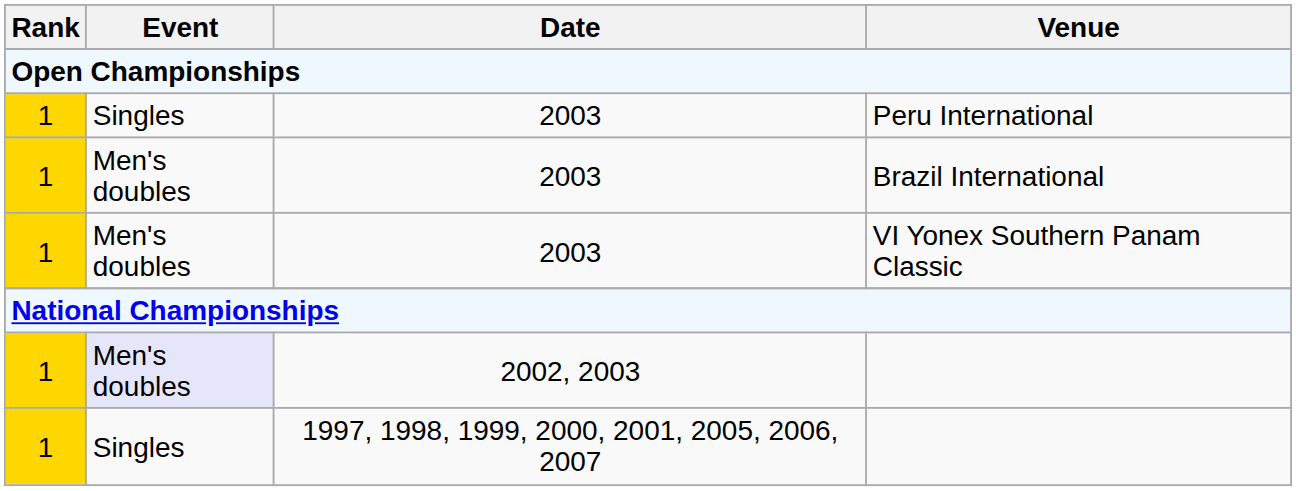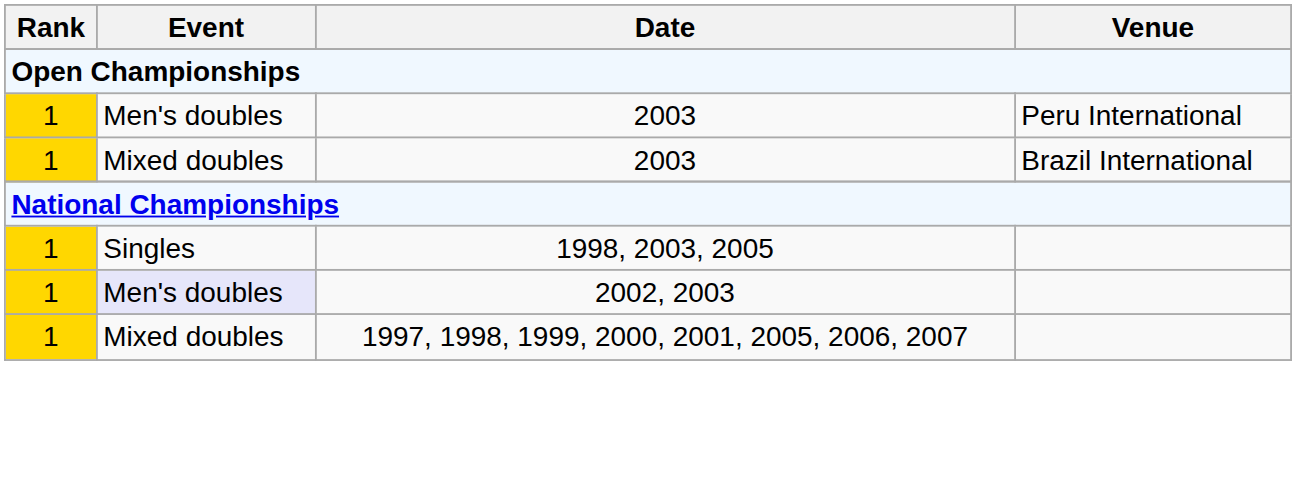 <table class="wikitable" width="700px" style="font-size: 95%;">
 <tr>
 <th align="left">Rank</th>
 <th align="left">Event</th>
 <th align="left">Date</th>
 <th align="left">Venue</th>
 </tr>
 <tr>
 </tr>
 <tr bgcolor="#F0F8FF">
 <td align="left" colspan="4"><strong>Open Championships</strong></td>
 </tr>
 <tr>
 <td align="center" bgcolor="#ffd700">1</td>
-<td align="left">Singles</td>
+<td align="left">Men's doubles</td>
 <td align="center">2003</td>
 <td align="left">Peru International</td>
 </tr>
 <tr>
 <td align="center" bgcolor="#ffd700">1</td>
-<td align="left">Men's doubles</td>
+<td align="left">Mixed doubles</td>
 <td align="center">2003</td>
 <td align="left">Brazil International</td>
-</tr>
-<tr>
-<td align="center" bgcolor="#ffd700">1</td>
-<td align="left">Men's doubles</td>
-<td align="center">2003</td>
-<td align="left">VI Yonex Southern Panam Classic</td>
 </tr>
 <tr>
 </tr>
 <tr bgcolor="#F0F8FF">
 <td align="left" colspan="4"><strong><a href='#'>National Championships</a></strong></td>
+</tr>
+<tr>
+<td align="center" bgcolor="#ffd700">1</td>
+<td align="left">Singles</td>
+<td align="center">1998, 2003, 2005</td>
+<td align="left"></td>
 </tr>
 <tr>
 <td align="center" bgcolor="#ffd700">1</td>
 <td align="left" style="background: lavender;">Men's doubles</td>
 <td align="center">2002, 2003</td>
 <td align="left"></td>
 </tr>
 <tr>
 <td align="center" bgcolor="#ffd700">1</td>
-<td align="left">Singles</td>
+<td align="left">Mixed doubles</td>
 <td align="center">1997, 1998, 1999, 2000, 2001, 2005, 2006, 2007</td>
 <td align="left"></td>
 </tr>
 </table>
